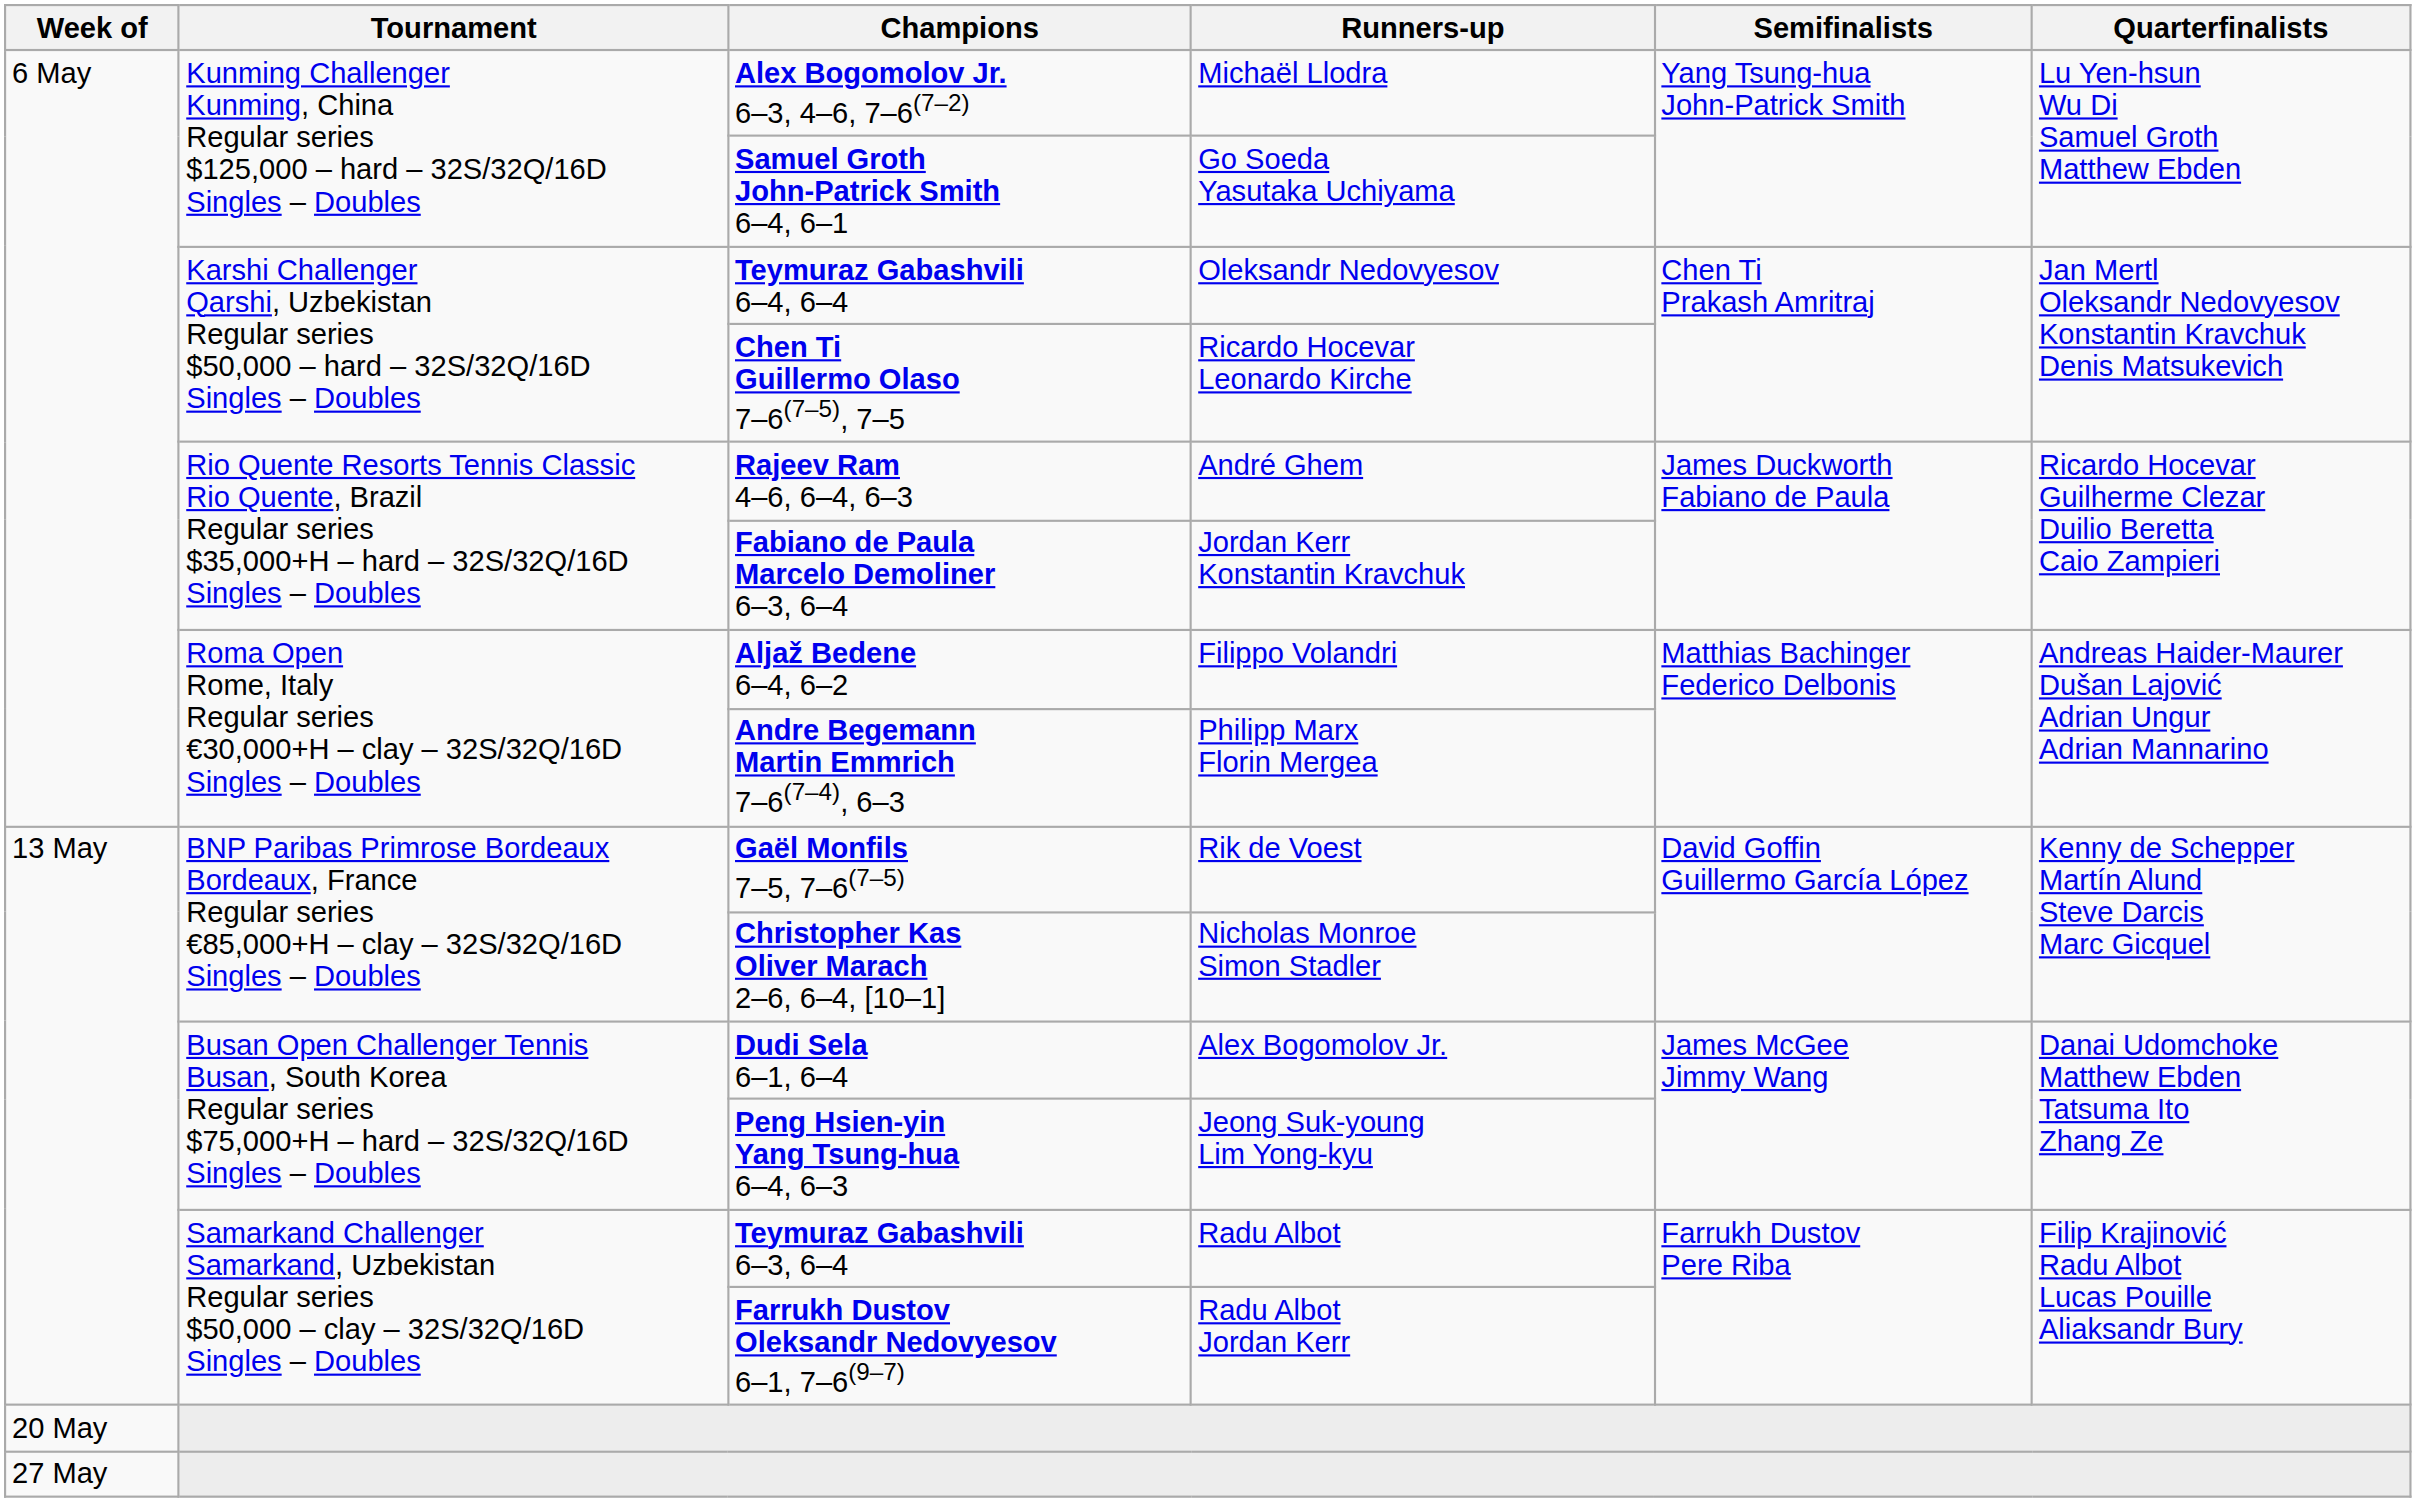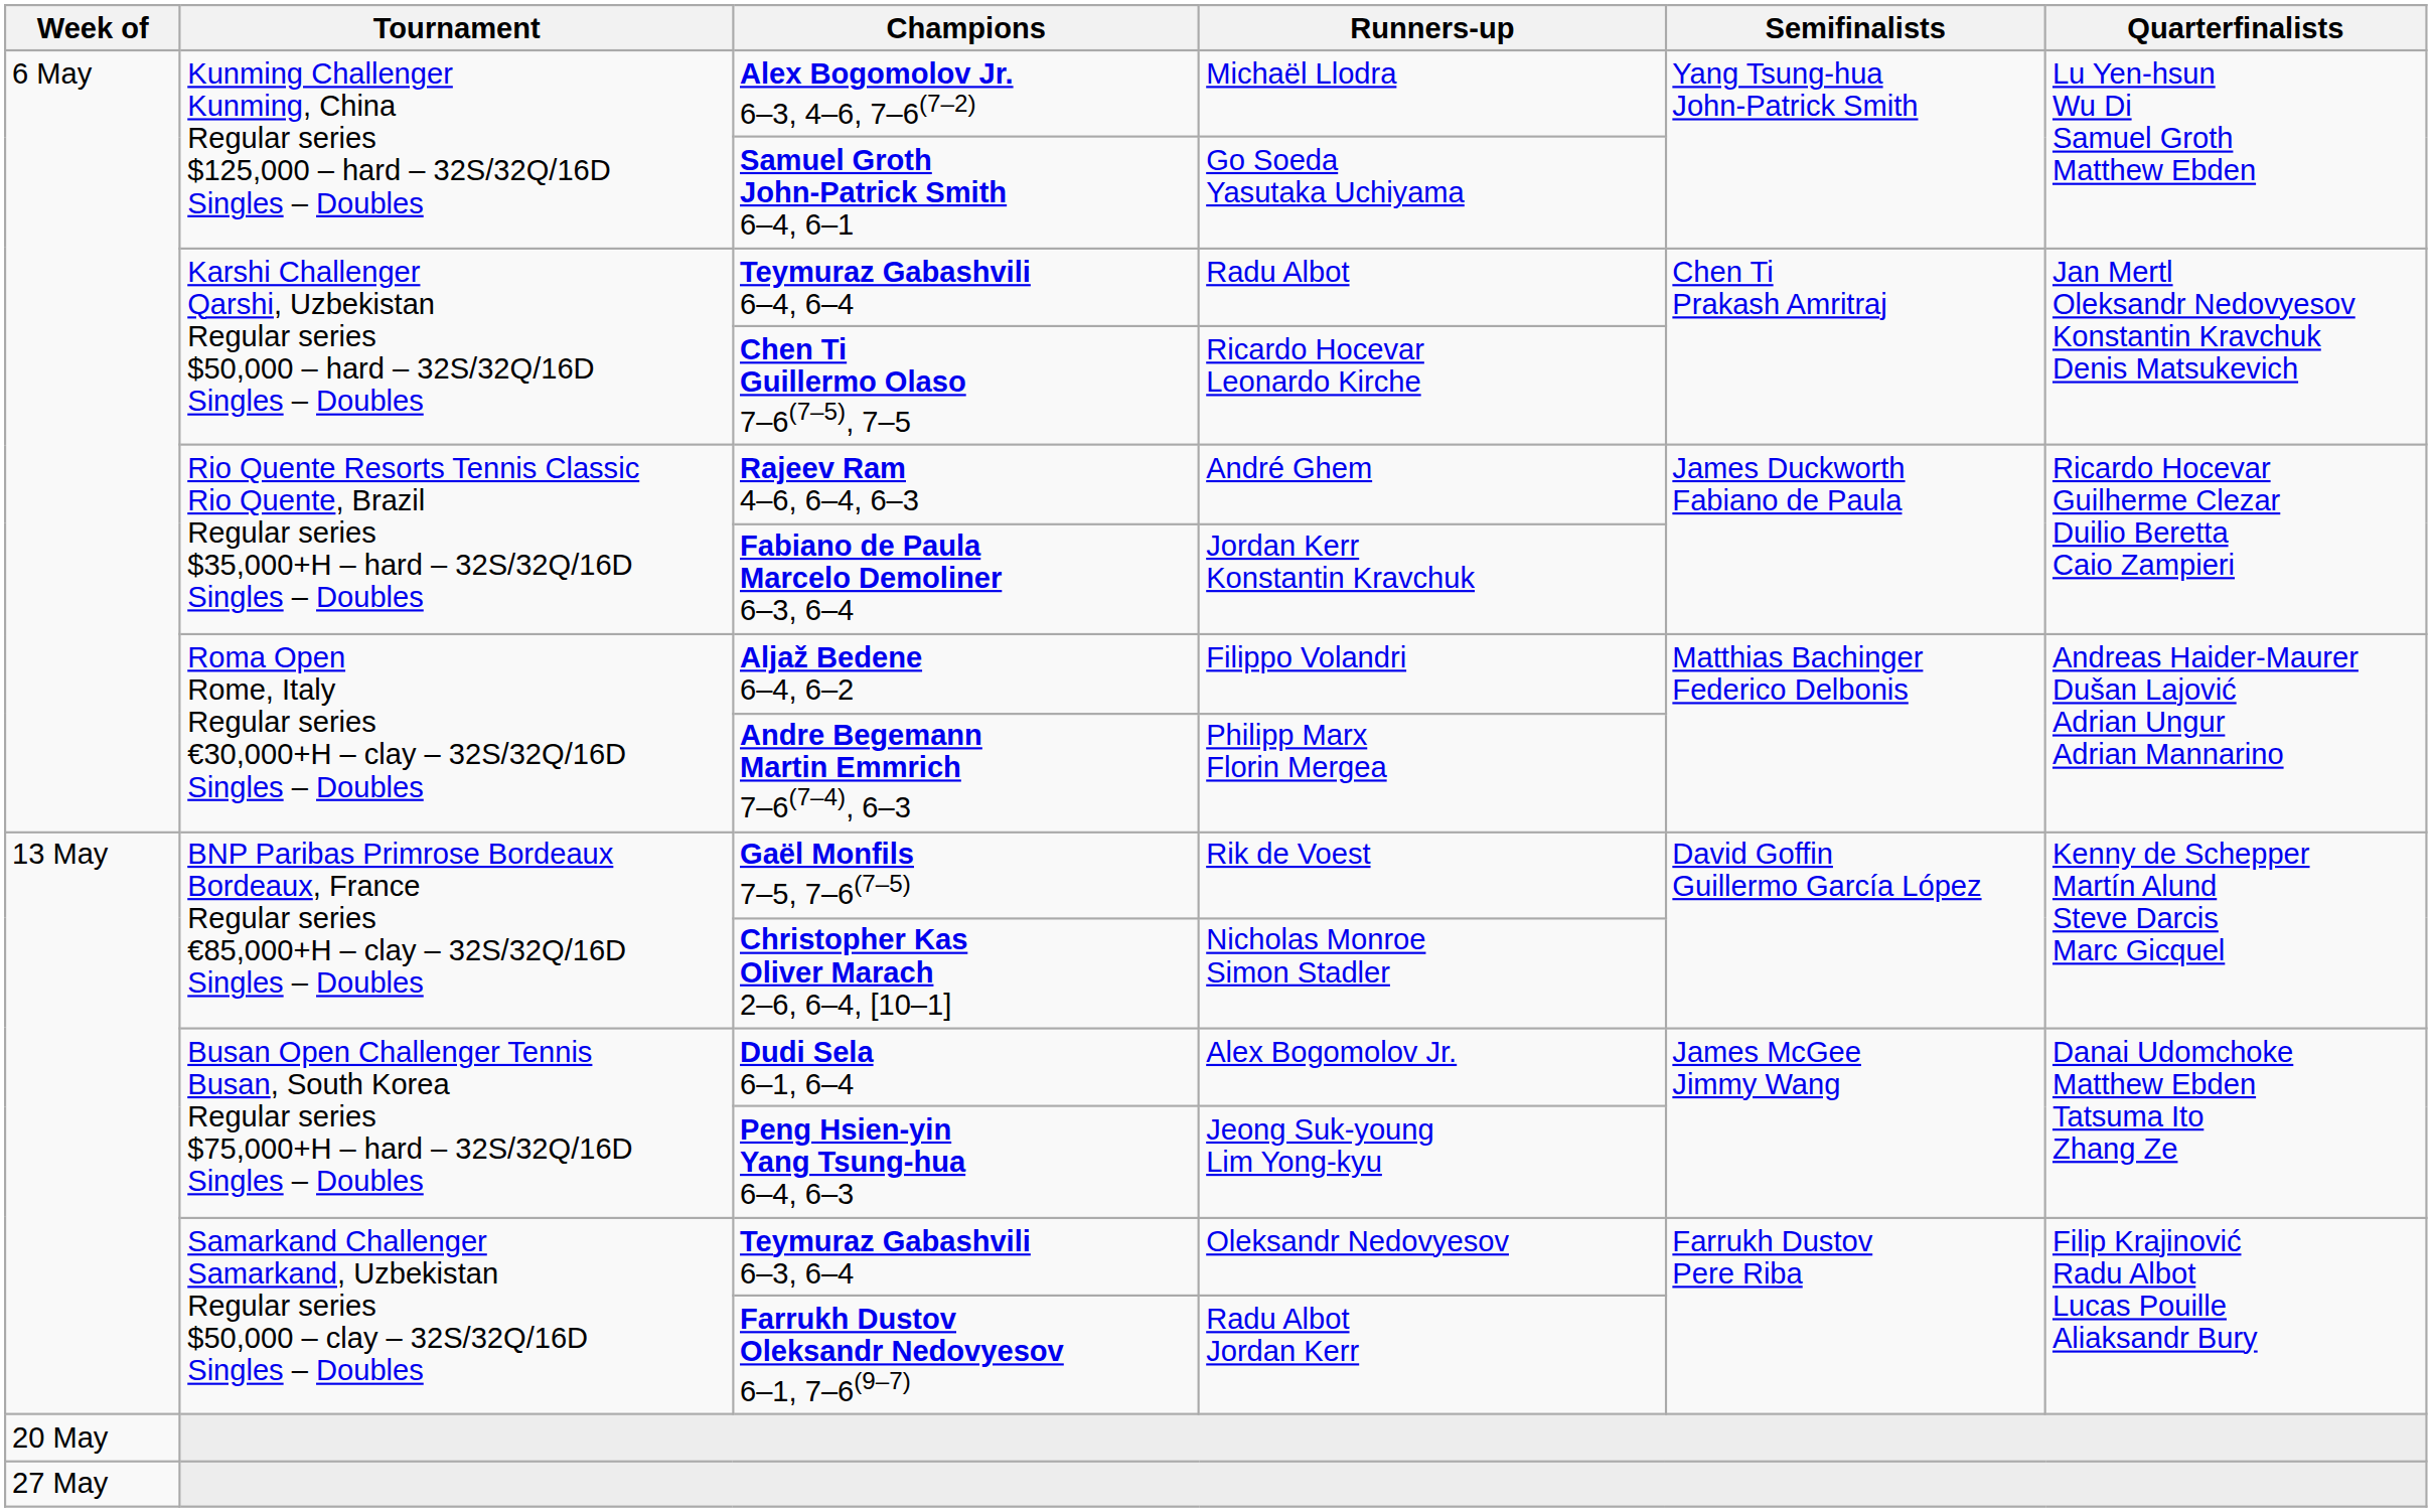 <table class=wikitable style=font-size:85%;>
 <tr>
 <th width=75>Week of</th>
 <th width=250>Tournament</th>
 <th width=210>Champions</th>
 <th width=210>Runners-up</th>
 <th width=170>Semifinalists</th>
 <th width=170>Quarterfinalists</th>
 </tr>
 <tr valign=top>
 <td rowspan=8>6 May</td>
 <td rowspan=2><a href='#'>Kunming Challenger</a><br><a href='#'>Kunming</a>, China<br>Regular series<br>$125,000 – hard – 32S/32Q/16D<br> <a href='#'>Singles</a> – <a href='#'>Doubles</a></td>
 <td><strong> <a href='#'>Alex Bogomolov Jr.</a></strong><br>6–3, 4–6, 7–6<sup>(7–2)</sup></td>
 <td> <a href='#'>Michaël Llodra</a></td>
 <td rowspan=2> <a href='#'>Yang Tsung-hua</a> <br>  <a href='#'>John-Patrick Smith</a></td>
 <td rowspan=2> <a href='#'>Lu Yen-hsun</a> <br> <a href='#'>Wu Di</a> <br> <a href='#'>Samuel Groth</a> <br>  <a href='#'>Matthew Ebden</a></td>
 </tr>
 <tr valign=top>
 <td> <strong><a href='#'>Samuel Groth</a></strong><br> <strong><a href='#'>John-Patrick Smith</a></strong> <br> 6–4, 6–1</td>
 <td> <a href='#'>Go Soeda</a><br> <a href='#'>Yasutaka Uchiyama</a></td>
 </tr>
 <tr valign=top>
 <td rowspan=2><a href='#'>Karshi Challenger</a> <br><a href='#'>Qarshi</a>, Uzbekistan <br>Regular series <br>$50,000 – hard – 32S/32Q/16D<br> <a href='#'>Singles</a> – <a href='#'>Doubles</a></td>
 <td> <strong><a href='#'>Teymuraz Gabashvili</a></strong><br> 6–4, 6–4</td>
-<td> <a href='#'>Oleksandr Nedovyesov</a></td>
+<td> <a href='#'>Radu Albot</a></td>
 <td rowspan=2> <a href='#'>Chen Ti</a> <br>  <a href='#'>Prakash Amritraj</a></td>
 <td rowspan=2> <a href='#'>Jan Mertl</a><br> <a href='#'>Oleksandr Nedovyesov</a><br> <a href='#'>Konstantin Kravchuk</a><br> <a href='#'>Denis Matsukevich</a></td>
 </tr>
 <tr valign=top>
 <td> <strong><a href='#'>Chen Ti</a></strong><br> <strong><a href='#'>Guillermo Olaso</a></strong><br>7–6<sup>(7–5)</sup>, 7–5</td>
 <td> <a href='#'>Ricardo Hocevar</a><br> <a href='#'>Leonardo Kirche</a></td>
 </tr>
 <tr valign=top>
 <td rowspan=2><a href='#'>Rio Quente Resorts Tennis Classic</a><br><a href='#'>Rio Quente</a>, Brazil<br>Regular series<br>$35,000+H – hard – 32S/32Q/16D<br> <a href='#'>Singles</a> – <a href='#'>Doubles</a></td>
 <td> <strong><a href='#'>Rajeev Ram</a></strong> <br> 4–6, 6–4, 6–3</td>
 <td> <a href='#'>André Ghem</a></td>
 <td rowspan=2> <a href='#'>James Duckworth</a> <br>  <a href='#'>Fabiano de Paula</a></td>
 <td rowspan=2> <a href='#'>Ricardo Hocevar</a> <br> <a href='#'>Guilherme Clezar</a> <br>  <a href='#'>Duilio Beretta</a> <br>  <a href='#'>Caio Zampieri</a></td>
 </tr>
 <tr valign=top>
 <td> <strong><a href='#'>Fabiano de Paula</a></strong><br> <strong><a href='#'>Marcelo Demoliner</a></strong><br>6–3, 6–4</td>
 <td> <a href='#'>Jordan Kerr</a><br> <a href='#'>Konstantin Kravchuk</a></td>
 </tr>
 <tr valign=top>
 <td rowspan=2><a href='#'>Roma Open</a><br>Rome, Italy<br>Regular series<br>€30,000+H – clay – 32S/32Q/16D<br> <a href='#'>Singles</a> – <a href='#'>Doubles</a></td>
 <td> <strong><a href='#'>Aljaž Bedene</a></strong> <br>6–4, 6–2</td>
 <td> <a href='#'>Filippo Volandri</a></td>
 <td rowspan=2> <a href='#'>Matthias Bachinger</a> <br>  <a href='#'>Federico Delbonis</a></td>
 <td rowspan=2> <a href='#'>Andreas Haider-Maurer</a> <br>  <a href='#'>Dušan Lajović</a> <br>  <a href='#'>Adrian Ungur</a> <br>  <a href='#'>Adrian Mannarino</a></td>
 </tr>
 <tr valign=top>
 <td> <strong><a href='#'>Andre Begemann</a></strong><br> <strong><a href='#'>Martin Emmrich</a></strong><br>7–6<sup>(7–4)</sup>, 6–3</td>
 <td> <a href='#'>Philipp Marx</a><br> <a href='#'>Florin Mergea</a></td>
 </tr>
 <tr valign=top>
 <td rowspan=6>13 May</td>
 <td rowspan=2><a href='#'>BNP Paribas Primrose Bordeaux</a><br><a href='#'>Bordeaux</a>, France<br>Regular series<br>€85,000+H – clay – 32S/32Q/16D<br> <a href='#'>Singles</a> – <a href='#'>Doubles</a></td>
 <td> <strong><a href='#'>Gaël Monfils</a></strong> <br>7–5, 7–6<sup>(7–5)</sup></td>
 <td> <a href='#'>Rik de Voest</a></td>
 <td rowspan=2> <a href='#'>David Goffin</a> <br>  <a href='#'>Guillermo García López</a></td>
 <td rowspan=2> <a href='#'>Kenny de Schepper</a> <br> <a href='#'>Martín Alund</a> <br> <a href='#'>Steve Darcis</a> <br>  <a href='#'>Marc Gicquel</a></td>
 </tr>
 <tr valign=top>
 <td> <strong><a href='#'>Christopher Kas</a></strong><br> <strong><a href='#'>Oliver Marach</a></strong> <br> 2–6, 6–4, [10–1]</td>
 <td> <a href='#'>Nicholas Monroe</a><br> <a href='#'>Simon Stadler</a></td>
 </tr>
 <tr valign=top>
 <td rowspan=2><a href='#'>Busan Open Challenger Tennis</a><br><a href='#'>Busan</a>, South Korea<br>Regular series<br>$75,000+H – hard – 32S/32Q/16D<br> <a href='#'>Singles</a> – <a href='#'>Doubles</a></td>
 <td> <strong><a href='#'>Dudi Sela</a></strong> <br>6–1, 6–4</td>
 <td> <a href='#'>Alex Bogomolov Jr.</a></td>
 <td rowspan=2> <a href='#'>James McGee</a>  <br>   <a href='#'>Jimmy Wang</a></td>
 <td rowspan=2> <a href='#'>Danai Udomchoke</a><br>  <a href='#'>Matthew Ebden</a> <br> <a href='#'>Tatsuma Ito</a> <br>  <a href='#'>Zhang Ze</a></td>
 </tr>
 <tr valign=top>
 <td> <strong><a href='#'>Peng Hsien-yin</a></strong><br> <strong><a href='#'>Yang Tsung-hua</a></strong> <br> 6–4, 6–3</td>
 <td> <a href='#'>Jeong Suk-young</a><br> <a href='#'>Lim Yong-kyu</a></td>
 </tr>
 <tr valign=top>
 <td rowspan=2><a href='#'>Samarkand Challenger</a> <br><a href='#'>Samarkand</a>, Uzbekistan <br>Regular series <br>$50,000 – clay – 32S/32Q/16D<br> <a href='#'>Singles</a> – <a href='#'>Doubles</a></td>
 <td> <strong><a href='#'>Teymuraz Gabashvili</a></strong><br>6–3, 6–4</td>
-<td> <a href='#'>Radu Albot</a></td>
+<td> <a href='#'>Oleksandr Nedovyesov</a></td>
 <td rowspan=2> <a href='#'>Farrukh Dustov</a><br> <a href='#'>Pere Riba</a></td>
 <td rowspan=2> <a href='#'>Filip Krajinović</a> <br>  <a href='#'>Radu Albot</a> <br> <a href='#'>Lucas Pouille</a> <br>  <a href='#'>Aliaksandr Bury</a></td>
 </tr>
 <tr valign=top>
 <td> <strong><a href='#'>Farrukh Dustov</a></strong><br> <strong><a href='#'>Oleksandr Nedovyesov</a></strong><br>6–1, 7–6<sup>(9–7)</sup></td>
 <td> <a href='#'>Radu Albot</a><br> <a href='#'>Jordan Kerr</a></td>
 </tr>
 <tr valign=top>
 <td>20 May</td>
 <td colspan=5 bgcolor=ededed></td>
 </tr>
 <tr valign=top>
 <td>27 May</td>
 <td colspan=5 bgcolor=ededed></td>
 </tr>
 </table>
